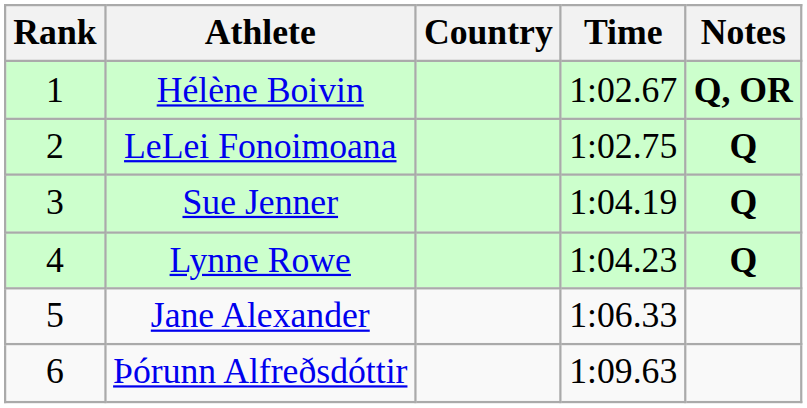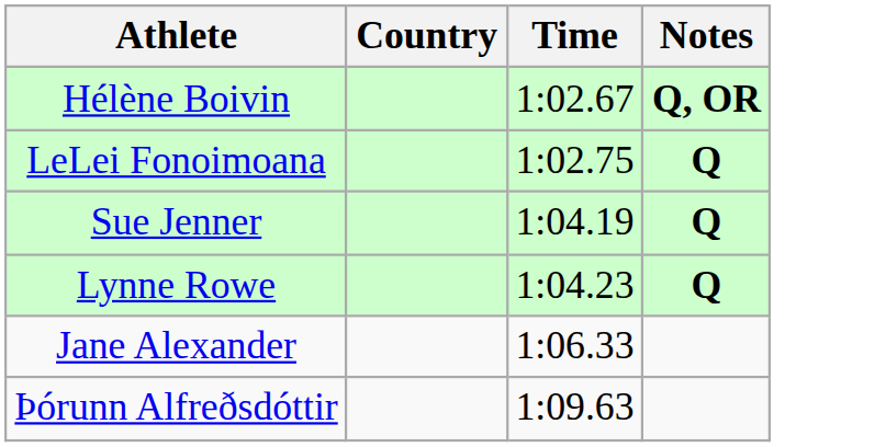 <table class="wikitable sortable" style="text-align:center">
 <tr>
-<th>Rank</th>
 <th>Athlete</th>
 <th>Country</th>
 <th>Time</th>
 <th>Notes</th>
 </tr>
 <tr bgcolor=ccffcc>
-<td>1</td>
 <td><a href='#'>Hélène Boivin</a></td>
 <td align=left></td>
 <td>1:02.67</td>
 <td><strong>Q, OR </strong></td>
 </tr>
 <tr bgcolor=ccffcc>
-<td>2</td>
 <td><a href='#'>LeLei Fonoimoana</a></td>
 <td align=left></td>
 <td>1:02.75</td>
 <td><strong>Q </strong></td>
 </tr>
 <tr bgcolor=ccffcc>
-<td>3</td>
 <td><a href='#'>Sue Jenner</a></td>
 <td align=left></td>
 <td>1:04.19</td>
 <td><strong>Q </strong></td>
 </tr>
 <tr bgcolor=ccffcc>
-<td>4</td>
 <td><a href='#'>Lynne Rowe</a></td>
 <td align=left></td>
 <td>1:04.23</td>
 <td><strong>Q </strong></td>
 </tr>
 <tr>
-<td>5</td>
 <td><a href='#'>Jane Alexander</a></td>
 <td align=left></td>
 <td>1:06.33</td>
 <td><strong> </strong></td>
 </tr>
 <tr>
-<td>6</td>
 <td><a href='#'>Þórunn Alfreðsdóttir</a></td>
 <td align=left></td>
 <td>1:09.63</td>
 <td><strong> </strong></td>
 </tr>
 </table>
